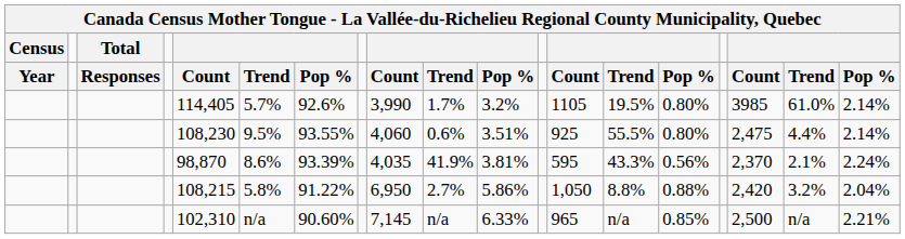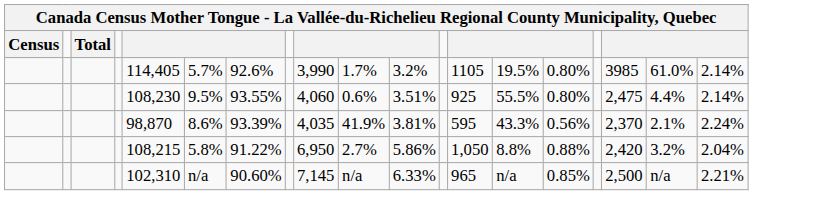 <table class="wikitable">
 <tr>
 <th colspan="19">Canada Census Mother Tongue - La Vallée-du-Richelieu Regional County Municipality, Quebec</th>
 </tr>
 <tr>
 <th>Census</th>
 <td></td>
 <th>Total</th>
 <td colspan="1"></td>
 <th colspan="3"></th>
 <td colspan="1"></td>
 <th colspan="3"></th>
 <td colspan="1"></td>
 <th colspan="3"></th>
 <td colspan="1"></td>
 <th colspan="3"></th>
-</tr>
-<tr>
-<th>Year</th>
-<td></td>
-<th>Responses</th>
-<td></td>
-<th>Count</th>
-<th>Trend</th>
-<th>Pop %</th>
-<td></td>
-<th>Count</th>
-<th>Trend</th>
-<th>Pop %</th>
-<td></td>
-<th>Count</th>
-<th>Trend</th>
-<th>Pop %</th>
-<td></td>
-<th>Count</th>
-<th>Trend</th>
-<th>Pop %</th>
 </tr>
 <tr>
 <td></td>
 <td></td>
 <td></td>
 <td></td>
 <td>114,405</td>
 <td> 5.7%</td>
 <td>92.6%</td>
 <td></td>
 <td>3,990</td>
 <td> 1.7%</td>
 <td>3.2%</td>
 <td></td>
 <td>1105</td>
 <td> 19.5%</td>
 <td>0.80%</td>
 <td></td>
 <td>3985</td>
 <td> 61.0%</td>
 <td>2.14%</td>
 </tr>
 <tr>
 <td></td>
 <td></td>
 <td></td>
 <td></td>
 <td>108,230</td>
 <td> 9.5%</td>
 <td>93.55%</td>
 <td></td>
 <td>4,060</td>
 <td> 0.6%</td>
 <td>3.51%</td>
 <td></td>
 <td>925</td>
 <td> 55.5%</td>
 <td>0.80%</td>
 <td></td>
 <td>2,475</td>
 <td> 4.4%</td>
 <td>2.14%</td>
 </tr>
 <tr>
 <td></td>
 <td></td>
 <td></td>
 <td></td>
 <td>98,870</td>
 <td> 8.6%</td>
 <td>93.39%</td>
 <td></td>
 <td>4,035</td>
 <td> 41.9%</td>
 <td>3.81%</td>
 <td></td>
 <td>595</td>
 <td> 43.3%</td>
 <td>0.56%</td>
 <td></td>
 <td>2,370</td>
 <td> 2.1%</td>
 <td>2.24%</td>
 </tr>
 <tr>
 <td></td>
 <td></td>
 <td></td>
 <td></td>
 <td>108,215</td>
 <td> 5.8%</td>
 <td>91.22%</td>
 <td></td>
 <td>6,950</td>
 <td> 2.7%</td>
 <td>5.86%</td>
 <td></td>
 <td>1,050</td>
 <td> 8.8%</td>
 <td>0.88%</td>
 <td></td>
 <td>2,420</td>
 <td> 3.2%</td>
 <td>2.04%</td>
 </tr>
 <tr>
 <td></td>
 <td></td>
 <td></td>
 <td></td>
 <td>102,310</td>
 <td>n/a</td>
 <td>90.60%</td>
 <td></td>
 <td>7,145</td>
 <td>n/a</td>
 <td>6.33%</td>
 <td></td>
 <td>965</td>
 <td>n/a</td>
 <td>0.85%</td>
 <td></td>
 <td>2,500</td>
 <td>n/a</td>
 <td>2.21%</td>
 </tr>
 </table>
